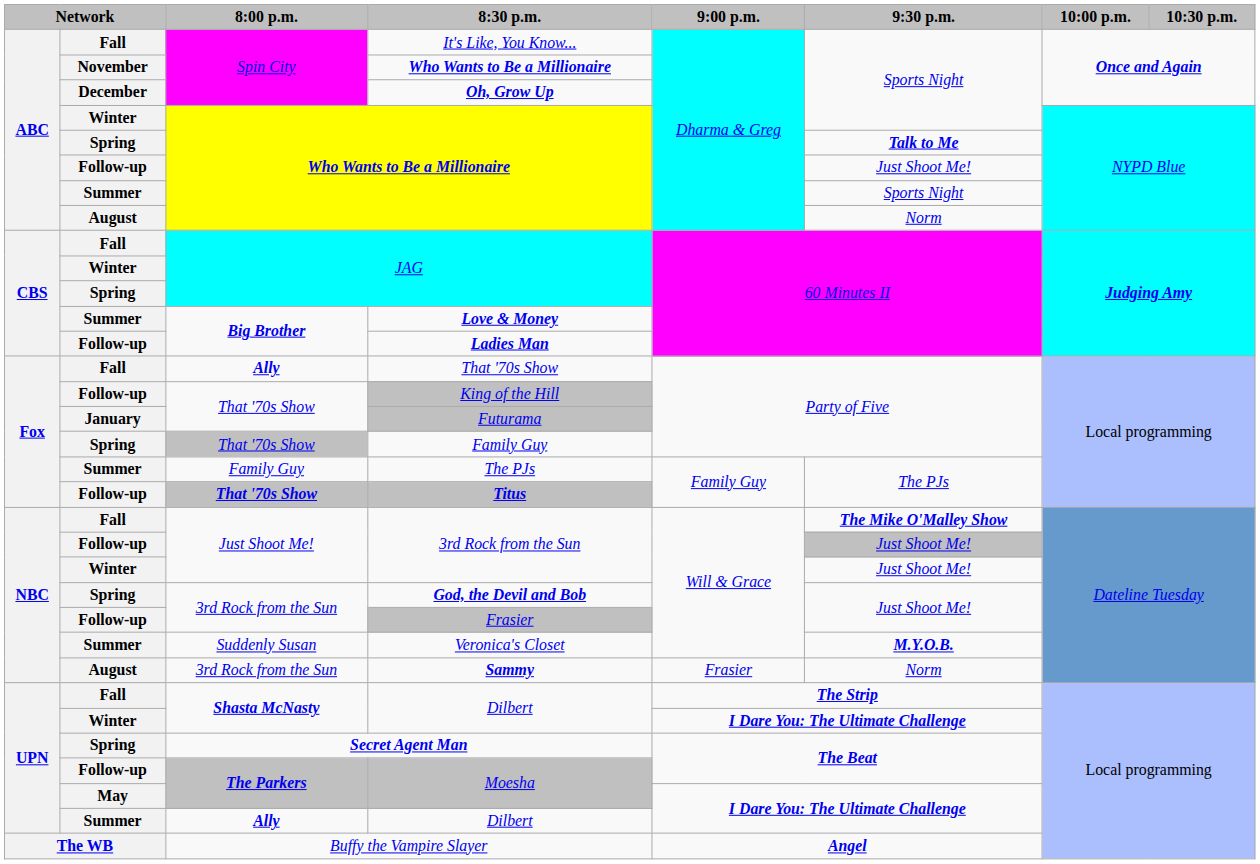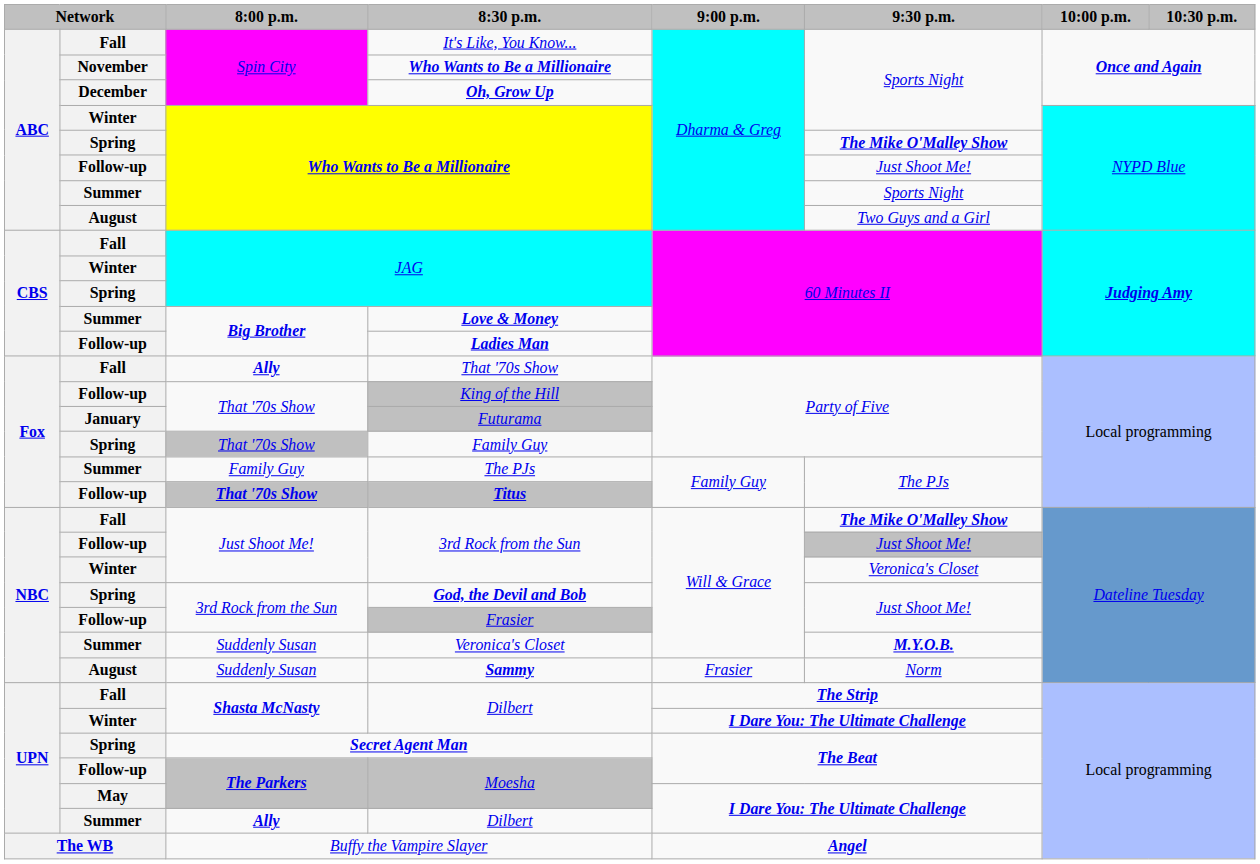 <table class="wikitable" style="width:100%;margin-right:0;text-align:center">
 <tr>
 <th colspan="2" style="background-color:#C0C0C0;text-align:center">Network</th>
 <th style="background-color:#C0C0C0;text-align:center">8:00 p.m.</th>
 <th style="background-color:#C0C0C0;text-align:center">8:30 p.m.</th>
 <th style="background-color:#C0C0C0;text-align:center">9:00 p.m.</th>
 <th style="background-color:#C0C0C0;text-align:center">9:30 p.m.</th>
 <th style="background-color:#C0C0C0;text-align:center">10:00 p.m.</th>
 <th style="background-color:#C0C0C0;text-align:center">10:30 p.m.</th>
 </tr>
 <tr>
 <th rowspan="8"><a href='#'>ABC</a></th>
 <th>Fall</th>
 <td style="background:#FF00FF;" rowspan="3"><em><a href='#'>Spin City</a></em> </td>
 <td><em><a href='#'>It's Like, You Know...</a></em></td>
 <td style="background:#00FFFF;" rowspan="8"><em><a href='#'>Dharma & Greg</a></em> </td>
 <td rowspan="4"><em><a href='#'>Sports Night</a></em></td>
 <td rowspan="3" colspan="2"><strong><em><a href='#'>Once and Again</a></em></strong></td>
 </tr>
 <tr>
 <th>November</th>
 <td><strong><em><a href='#'>Who Wants to Be a Millionaire</a></em></strong></td>
 </tr>
 <tr>
 <th>December</th>
 <td><strong><em><a href='#'>Oh, Grow Up</a></em></strong></td>
 </tr>
 <tr>
 <th>Winter</th>
 <td style="background:#FFFF00;" rowspan="5" colspan="2"><strong><em><a href='#'>Who Wants to Be a Millionaire</a></em></strong> </td>
 <td style="background:#00FFFF;" rowspan="5" colspan="2"><em><a href='#'>NYPD Blue</a></em> </td>
 </tr>
 <tr>
 <th>Spring</th>
-<td><strong><em><a href='#'>Talk to Me</a></em></strong></td>
+<td><strong><em><a href='#'>The Mike O'Malley Show</a></em></strong></td>
 </tr>
 <tr>
 <th>Follow-up</th>
 <td><em><a href='#'>Just Shoot Me!</a></em></td>
 </tr>
 <tr>
 <th>Summer</th>
 <td><em><a href='#'>Sports Night</a></em></td>
 </tr>
 <tr>
 <th>August</th>
-<td><em><a href='#'>Norm</a></em></td>
+<td><em><a href='#'>Two Guys and a Girl</a></em></td>
 </tr>
 <tr>
 <th rowspan="5"><a href='#'>CBS</a></th>
 <th>Fall</th>
 <td style="background:#00FFFF;" colspan="2" rowspan="3"><em><a href='#'>JAG</a></em> </td>
 <td style="background:#FF00FF;" colspan="2" rowspan="5"><em><a href='#'>60 Minutes II</a></em> </td>
 <td style="background:#00FFFF;" colspan="2" rowspan="5"><strong><em><a href='#'>Judging Amy</a></em></strong> </td>
 </tr>
 <tr>
 <th>Winter</th>
 </tr>
 <tr>
 <th>Spring</th>
 </tr>
 <tr>
 <th>Summer</th>
 <td rowspan="2"><strong><em><a href='#'>Big Brother</a></em></strong></td>
 <td><strong><em><a href='#'>Love & Money</a></em></strong></td>
 </tr>
 <tr>
 <th>Follow-up</th>
 <td><strong><em><a href='#'>Ladies Man</a></em></strong></td>
 </tr>
 <tr>
 <th rowspan="6"><a href='#'>Fox</a></th>
 <th>Fall</th>
 <td><strong><em><a href='#'>Ally</a></em></strong></td>
 <td><em><a href='#'>That '70s Show</a></em></td>
 <td colspan="2" rowspan="4"><em><a href='#'>Party of Five</a></em></td>
 <td style="background:#abbfff;" colspan="2" rowspan="6">Local programming</td>
 </tr>
 <tr>
 <th>Follow-up</th>
 <td rowspan="2"><em><a href='#'>That '70s Show</a></em></td>
 <td style="background:#C0C0C0;"><em><a href='#'>King of the Hill</a></em> </td>
 </tr>
 <tr>
 <th>January</th>
 <td style="background:#C0C0C0;"><em><a href='#'>Futurama</a></em> </td>
 </tr>
 <tr>
 <th>Spring</th>
 <td style="background:#C0C0C0;"><em><a href='#'>That '70s Show</a></em> </td>
 <td><em><a href='#'>Family Guy</a></em></td>
 </tr>
 <tr>
 <th>Summer</th>
 <td><em><a href='#'>Family Guy</a></em></td>
 <td><em><a href='#'>The PJs</a></em></td>
 <td rowspan="2"><em><a href='#'>Family Guy</a></em></td>
 <td rowspan="2"><em><a href='#'>The PJs</a></em></td>
 </tr>
 <tr>
 <th>Follow-up</th>
 <td style="background:#C0C0C0;"><strong><em><a href='#'>That '70s Show</a></em> </strong></td>
 <td style="background:#C0C0C0;"><strong><em><a href='#'>Titus</a></em></strong> </td>
 </tr>
 <tr>
 <th rowspan="7"><a href='#'>NBC</a></th>
 <th>Fall</th>
 <td rowspan="3"><em><a href='#'>Just Shoot Me!</a></em></td>
 <td rowspan="3"><em><a href='#'>3rd Rock from the Sun</a></em></td>
 <td rowspan="6"><em><a href='#'>Will & Grace</a></em></td>
 <td><strong><em><a href='#'>The Mike O'Malley Show</a></em></strong></td>
 <td colspan="2" rowspan="7" style="background:#6699CC"><em><a href='#'>Dateline Tuesday</a></em></td>
 </tr>
 <tr>
 <th>Follow-up</th>
 <td style="background:#C0C0C0;"><em><a href='#'>Just Shoot Me!</a></em> </td>
 </tr>
 <tr>
 <th>Winter</th>
-<td><em><a href='#'>Just Shoot Me!</a></em></td>
+<td><em><a href='#'>Veronica's Closet</a></em></td>
 </tr>
 <tr>
 <th>Spring</th>
 <td rowspan="2"><em><a href='#'>3rd Rock from the Sun</a></em></td>
 <td><strong><em><a href='#'>God, the Devil and Bob</a></em></strong></td>
 <td rowspan="2"><em><a href='#'>Just Shoot Me!</a></em></td>
 </tr>
 <tr>
 <th>Follow-up</th>
 <td style="background:#C0C0C0;"><em><a href='#'>Frasier</a></em> </td>
 </tr>
 <tr>
 <th>Summer</th>
 <td><em><a href='#'>Suddenly Susan</a></em></td>
 <td><em><a href='#'>Veronica's Closet</a></em></td>
 <td><strong><em><a href='#'>M.Y.O.B.</a></em></strong></td>
 </tr>
 <tr>
 <th>August</th>
-<td><em><a href='#'>3rd Rock from the Sun</a></em></td>
+<td><em><a href='#'>Suddenly Susan</a></em></td>
 <td><strong><em><a href='#'>Sammy</a></em></strong></td>
 <td><em><a href='#'>Frasier</a></em></td>
 <td><em><a href='#'>Norm</a></em></td>
 </tr>
 <tr>
 <th rowspan="6"><a href='#'>UPN</a></th>
 <th>Fall</th>
 <td rowspan="2"><strong><em><a href='#'>Shasta McNasty</a></em></strong></td>
 <td rowspan="2"><em><a href='#'>Dilbert</a></em></td>
 <td colspan="2"><strong><em><a href='#'>The Strip</a></em></strong></td>
 <td style="background:#abbfff;" rowspan="7" colspan="2">Local programming</td>
 </tr>
 <tr>
 <th>Winter</th>
 <td colspan="2"><strong><em><a href='#'>I Dare You: The Ultimate Challenge</a></em></strong></td>
 </tr>
 <tr>
 <th>Spring</th>
 <td colspan="2"><strong><em><a href='#'>Secret Agent Man</a></em></strong></td>
 <td colspan="2" rowspan="2"><strong><em><a href='#'>The Beat</a></em></strong></td>
 </tr>
 <tr>
 <th>Follow-up</th>
 <td rowspan="2" style="background:#C0C0C0;"><strong><em><a href='#'>The Parkers</a></em></strong> </td>
 <td rowspan="2" style="background:#C0C0C0;"><em><a href='#'>Moesha</a></em> </td>
 </tr>
 <tr>
 <th>May</th>
 <td colspan="2" rowspan="2"><strong><em><a href='#'>I Dare You: The Ultimate Challenge</a></em></strong></td>
 </tr>
 <tr>
 <th>Summer</th>
 <td><strong><em><a href='#'>Ally</a></em></strong></td>
 <td><em><a href='#'>Dilbert</a></em></td>
 </tr>
 <tr>
 <th colspan="2"><a href='#'>The WB</a></th>
 <td colspan="2"><em><a href='#'>Buffy the Vampire Slayer</a></em></td>
 <td colspan="2"><strong><em><a href='#'>Angel</a></em></strong></td>
 </tr>
 </table>
